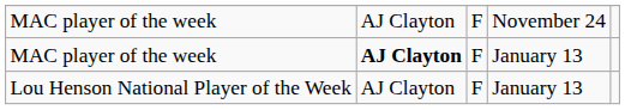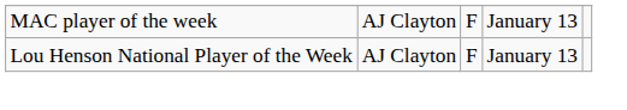 <table class="wikitable sortable" border="1">
 <tr align=center>
 </tr>
 <tr>
 <td>MAC player of the week</td>
 <td>AJ Clayton</td>
-<td>F</td>
-<td>November 24</td>
-<td></td>
-</tr>
-<tr>
-<td>MAC player of the week</td>
-<td><strong>AJ Clayton</strong></td>
 <td>F</td>
 <td>January 13</td>
 <td></td>
 </tr>
 <tr>
 <td>Lou Henson National Player of the Week</td>
 <td>AJ Clayton</td>
 <td>F</td>
 <td>January 13</td>
 <td></td>
 </tr>
 </table>
